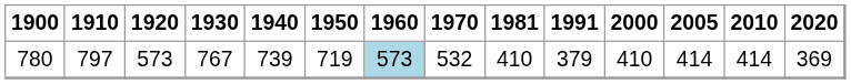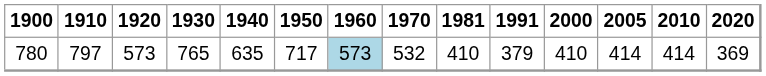 <table align="center" rules="all" cellspacing="0" cellpadding="4" style="border: 1px solid #999; border-right: 2px solid #999; border-bottom:2px solid #999">
 <tr>
 <th>1900</th>
 <th>1910</th>
 <th>1920</th>
 <th>1930</th>
 <th>1940</th>
 <th>1950</th>
 <th>1960</th>
 <th>1970</th>
 <th>1981</th>
 <th>1991</th>
 <th>2000</th>
 <th>2005</th>
 <th>2010</th>
 <th>2020</th>
 </tr>
 <tr>
 <td align="center">780</td>
 <td align="center">797</td>
 <td align="center">573</td>
-<td align="center">767</td>
-<td align="center">739</td>
-<td align="center">719</td>
+<td align="center">765</td>
+<td align="center">635</td>
+<td align="center">717</td>
 <td align="center" style="background: lightblue;">573</td>
 <td align="center">532</td>
 <td align="center">410</td>
 <td align="center">379</td>
 <td align="center">410</td>
 <td align="center">414</td>
 <td align="center">414</td>
 <td align="center">369</td>
 </tr>
 </table>
